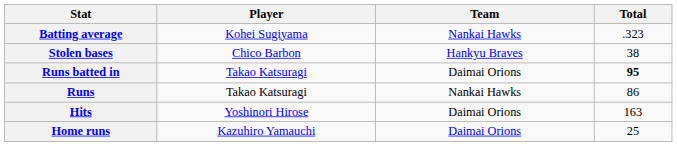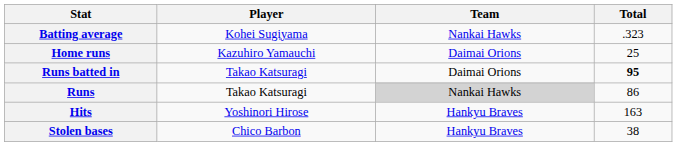 <table class="wikitable" style="text-align:center;">
 <tr>
 <th scope="col" width="7%">Stat</th>
 <th scope="col" width="10%">Player</th>
 <th scope="col" width="10%">Team</th>
 <th scope="col" width="3%">Total</th>
 </tr>
 <tr>
 <th scope="row" style="text-align:center;"><a href='#'>Batting average</a></th>
 <td><a href='#'>Kohei Sugiyama</a></td>
 <td><a href='#'>Nankai Hawks</a></td>
 <td>.323</td>
 </tr>
 <tr>
-<th scope="row" style="text-align:center;"><a href='#'>Stolen bases</a></th>
-<td><a href='#'>Chico Barbon</a></td>
-<td><a href='#'>Hankyu Braves</a></td>
-<td>38</td>
+<th scope="row" style="text-align:center;"><a href='#'>Home runs</a></th>
+<td><a href='#'>Kazuhiro Yamauchi</a></td>
+<td><a href='#'>Daimai Orions</a></td>
+<td>25</td>
 </tr>
 <tr>
 <th scope="row" style="text-align:center;"><a href='#'>Runs batted in</a></th>
 <td><a href='#'>Takao Katsuragi</a></td>
 <td>Daimai Orions</td>
 <td><strong>95</strong></td>
 </tr>
 <tr>
 <th scope="row" style="text-align:center;"><a href='#'>Runs</a></th>
 <td>Takao Katsuragi</td>
-<td>Nankai Hawks</td>
+<td style="background: lightgrey;">Nankai Hawks</td>
 <td>86</td>
 </tr>
 <tr>
 <th scope="row" style="text-align:center;"><a href='#'>Hits</a></th>
 <td><a href='#'>Yoshinori Hirose</a></td>
-<td>Daimai Orions</td>
+<td><a href='#'>Hankyu Braves</a></td>
 <td>163</td>
 </tr>
 <tr>
-<th scope="row" style="text-align:center;"><a href='#'>Home runs</a></th>
-<td><a href='#'>Kazuhiro Yamauchi</a></td>
-<td><a href='#'>Daimai Orions</a></td>
-<td>25</td>
+<th scope="row" style="text-align:center;"><a href='#'>Stolen bases</a></th>
+<td><a href='#'>Chico Barbon</a></td>
+<td><a href='#'>Hankyu Braves</a></td>
+<td>38</td>
 </tr>
 </table>
